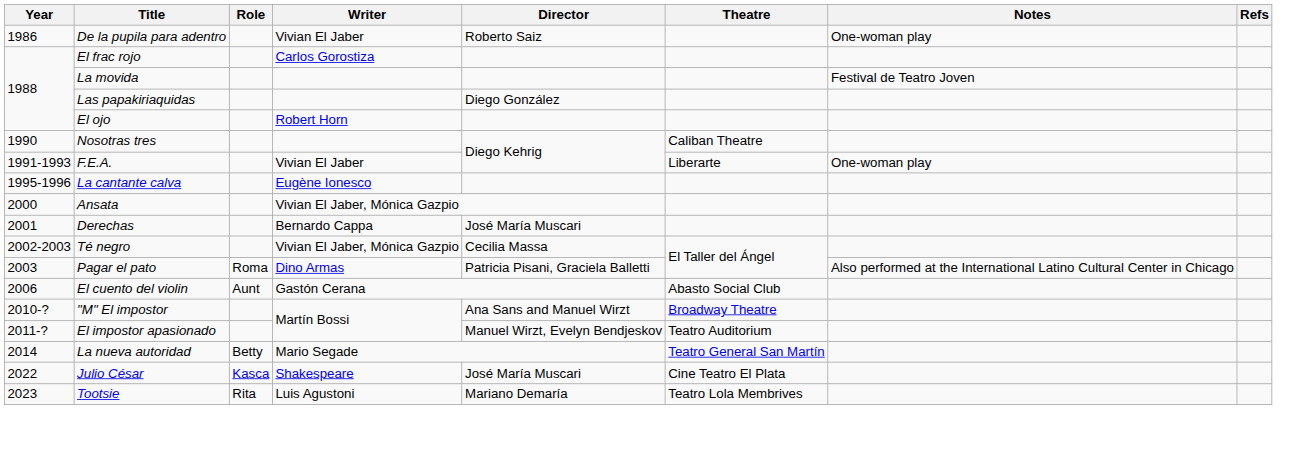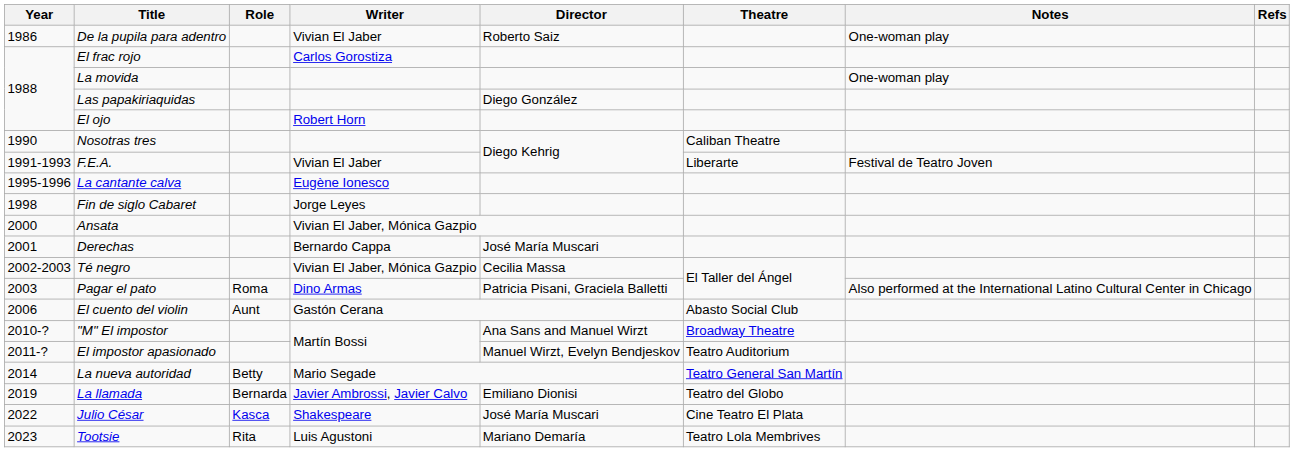 <table class="wikitable sortable">
 <tr>
 <th>Year</th>
 <th>Title</th>
 <th>Role</th>
 <th>Writer</th>
 <th>Director</th>
 <th>Theatre</th>
 <th class="unsortable">Notes</th>
 <th class="unsortable">Refs</th>
 </tr>
 <tr>
 <td>1986</td>
 <td><em>De la pupila para adentro</em></td>
 <td></td>
 <td>Vivian El Jaber</td>
 <td>Roberto Saiz</td>
 <td></td>
 <td>One-woman play</td>
 <td></td>
 </tr>
 <tr>
 <td rowspan="4">1988</td>
 <td><em>El frac rojo</em></td>
 <td></td>
 <td><a href='#'>Carlos Gorostiza</a></td>
 <td></td>
 <td></td>
 <td></td>
 <td></td>
 </tr>
 <tr>
 <td><em>La movida</em></td>
 <td></td>
 <td></td>
 <td></td>
 <td></td>
-<td>Festival de Teatro Joven</td>
+<td>One-woman play</td>
 <td></td>
 </tr>
 <tr>
 <td><em>Las papakiriaquidas</em></td>
 <td></td>
 <td></td>
 <td>Diego González</td>
 <td></td>
 <td></td>
 <td></td>
 </tr>
 <tr>
 <td><em>El ojo</em></td>
 <td></td>
 <td><a href='#'>Robert Horn</a></td>
 <td></td>
 <td></td>
 <td></td>
 <td></td>
 </tr>
 <tr>
 <td>1990</td>
 <td><em>Nosotras tres</em></td>
 <td></td>
 <td></td>
 <td rowspan="2">Diego Kehrig</td>
 <td>Caliban Theatre</td>
 <td></td>
 <td></td>
 </tr>
 <tr>
 <td>1991-1993</td>
 <td><em>F.E.A.</em></td>
 <td></td>
 <td>Vivian El Jaber</td>
 <td>Liberarte</td>
-<td>One-woman play</td>
+<td>Festival de Teatro Joven</td>
 <td></td>
 </tr>
 <tr>
 <td>1995-1996</td>
 <td><em><a href='#'>La cantante calva</a></em></td>
 <td></td>
 <td><a href='#'>Eugène Ionesco</a></td>
+<td></td>
+<td></td>
+<td></td>
+<td></td>
+</tr>
+<tr>
+<td>1998</td>
+<td><em>Fin de siglo Cabaret</em></td>
+<td></td>
+<td>Jorge Leyes</td>
 <td></td>
 <td></td>
 <td></td>
 <td></td>
 </tr>
 <tr>
 <td>2000</td>
 <td><em>Ansata</em></td>
 <td></td>
 <td colspan ="2">Vivian El Jaber, Mónica Gazpio</td>
 <td></td>
 <td></td>
 <td></td>
 </tr>
 <tr>
 <td>2001</td>
 <td><em>Derechas</em></td>
 <td></td>
 <td>Bernardo Cappa</td>
 <td>José María Muscari</td>
 <td></td>
 <td></td>
 <td></td>
 </tr>
 <tr>
 <td>2002-2003</td>
 <td><em>Té negro</em></td>
 <td></td>
 <td>Vivian El Jaber, Mónica Gazpio</td>
 <td>Cecilia Massa</td>
 <td rowspan="2">El Taller del Ángel</td>
 <td></td>
 <td></td>
 </tr>
 <tr>
 <td>2003</td>
 <td><em>Pagar el pato</em></td>
 <td>Roma</td>
 <td><a href='#'>Dino Armas</a></td>
 <td>Patricia Pisani, Graciela Balletti</td>
 <td>Also performed at the International Latino Cultural Center in Chicago</td>
 <td></td>
 </tr>
 <tr>
 <td>2006</td>
 <td><em>El cuento del violin</em></td>
 <td>Aunt</td>
 <td colspan="2">Gastón Cerana</td>
 <td>Abasto Social Club</td>
 <td></td>
 <td></td>
 </tr>
 <tr>
 <td>2010-?</td>
 <td><em>"M" El impostor</em></td>
 <td></td>
 <td rowspan="2">Martín Bossi</td>
 <td>Ana Sans and Manuel Wirzt</td>
 <td><a href='#'>Broadway Theatre</a></td>
 <td></td>
 <td></td>
 </tr>
 <tr>
 <td>2011-?</td>
 <td><em>El impostor apasionado</em></td>
 <td></td>
 <td>Manuel Wirzt, Evelyn Bendjeskov</td>
 <td>Teatro Auditorium</td>
 <td></td>
 <td></td>
 </tr>
 <tr>
 <td>2014</td>
 <td><em>La nueva autoridad</em></td>
 <td>Betty</td>
 <td colspan ="2">Mario Segade</td>
 <td><a href='#'>Teatro General San Martín</a></td>
 <td></td>
 <td></td>
 </tr>
 <tr>
+<td>2019</td>
+<td><em><a href='#'>La llamada</a></em></td>
+<td>Bernarda</td>
+<td><a href='#'>Javier Ambrossi</a>, <a href='#'>Javier Calvo</a></td>
+<td>Emiliano Dionisi</td>
+<td>Teatro del Globo</td>
+<td></td>
+<td></td>
+</tr>
+<tr>
 <td>2022</td>
 <td><em><a href='#'> Julio César</a></em></td>
 <td><a href='#'>Kasca</a></td>
 <td><a href='#'>Shakespeare</a></td>
 <td>José María Muscari</td>
 <td>Cine Teatro El Plata</td>
 <td></td>
 <td></td>
 </tr>
 <tr>
 <td>2023</td>
 <td><em><a href='#'>Tootsie</a></em></td>
 <td>Rita</td>
 <td>Luis Agustoni</td>
 <td>Mariano Demaría</td>
 <td>Teatro Lola Membrives</td>
 <td></td>
 <td></td>
 </tr>
 </table>
